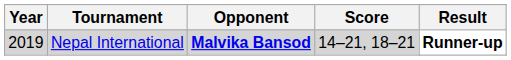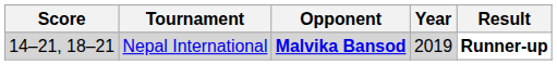 <table class="sortable wikitable" style="font-size: 90%;">
 <tr>
-<th>Year</th>
+<th>Score</th>
 <th>Tournament</th>
 <th>Opponent</th>
-<th>Score</th>
+<th>Year</th>
 <th>Result</th>
 </tr>
 <tr style="background:#D5D5D5">
-<td align="center">2019</td>
+<td align="left">14–21, 18–21</td>
 <td align="left"><a href='#'>Nepal International</a></td>
 <td align="left"><strong> <a href='#'>Malvika Bansod</a></strong></td>
-<td align="left">14–21, 18–21</td>
+<td align="center">2019</td>
 <td style="text-align:left; background:white"> <strong>Runner-up</strong></td>
 </tr>
 </table>
